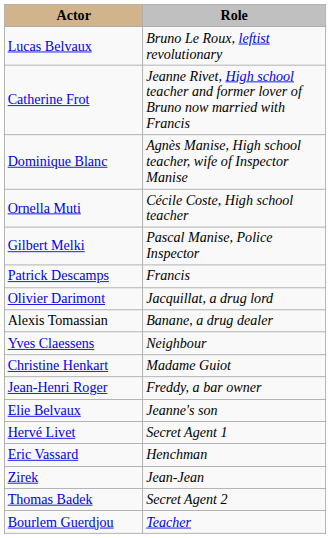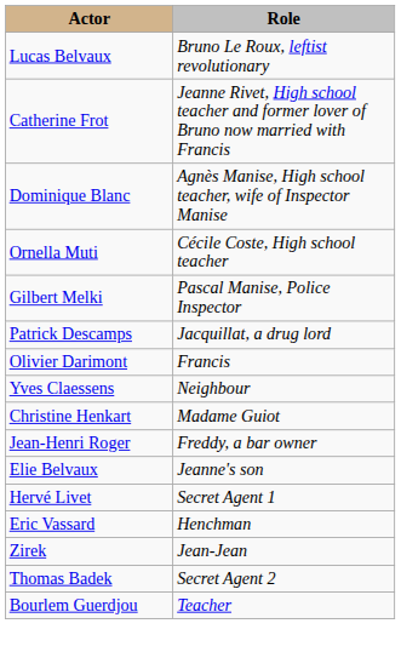 <table class="wikitable">
 <tr>
 <th style="background-color:tan;" width="150">Actor</th>
 <th style="background-color:silver;" width="200">Role</th>
 </tr>
 <tr>
 <td><a href='#'>Lucas Belvaux</a></td>
 <td><em>Bruno Le Roux, <a href='#'>leftist</a> revolutionary</em></td>
 </tr>
 <tr>
 <td><a href='#'>Catherine Frot</a></td>
 <td><em>Jeanne Rivet, <a href='#'>High school</a> teacher and former lover of Bruno now married with Francis</em></td>
 </tr>
 <tr>
 <td><a href='#'>Dominique Blanc</a></td>
 <td><em>Agnès Manise, High school teacher, wife of Inspector Manise</em></td>
 </tr>
 <tr>
 <td><a href='#'>Ornella Muti</a></td>
 <td><em>Cécile Coste, High school teacher</em></td>
 </tr>
 <tr>
 <td><a href='#'>Gilbert Melki</a></td>
 <td><em>Pascal Manise, Police Inspector</em></td>
 </tr>
 <tr>
 <td><a href='#'>Patrick Descamps</a></td>
-<td><em>Francis</em></td>
+<td><em>Jacquillat, a drug lord</em></td>
 </tr>
 <tr>
 <td><a href='#'>Olivier Darimont</a></td>
-<td><em>Jacquillat, a drug lord</em></td>
-</tr>
-<tr>
-<td>Alexis Tomassian</td>
-<td><em>Banane, a drug dealer</em></td>
+<td><em>Francis</em></td>
 </tr>
 <tr>
 <td><a href='#'>Yves Claessens</a></td>
 <td><em>Neighbour</em></td>
 </tr>
 <tr>
 <td><a href='#'>Christine Henkart</a></td>
 <td><em>Madame Guiot</em></td>
 </tr>
 <tr>
 <td><a href='#'>Jean-Henri Roger</a></td>
 <td><em>Freddy, a bar owner</em></td>
 </tr>
 <tr>
 <td><a href='#'>Elie Belvaux</a></td>
 <td><em>Jeanne's son</em></td>
 </tr>
 <tr>
 <td><a href='#'>Hervé Livet</a></td>
 <td><em>Secret Agent 1</em></td>
 </tr>
 <tr>
 <td><a href='#'>Eric Vassard</a></td>
 <td><em>Henchman</em></td>
 </tr>
 <tr>
 <td><a href='#'>Zirek</a></td>
 <td><em>Jean-Jean</em></td>
 </tr>
 <tr>
 <td><a href='#'>Thomas Badek</a></td>
 <td><em>Secret Agent 2</em></td>
 </tr>
 <tr>
 <td><a href='#'>Bourlem Guerdjou</a></td>
 <td><em><a href='#'>Teacher</a></em></td>
 </tr>
 </table>
